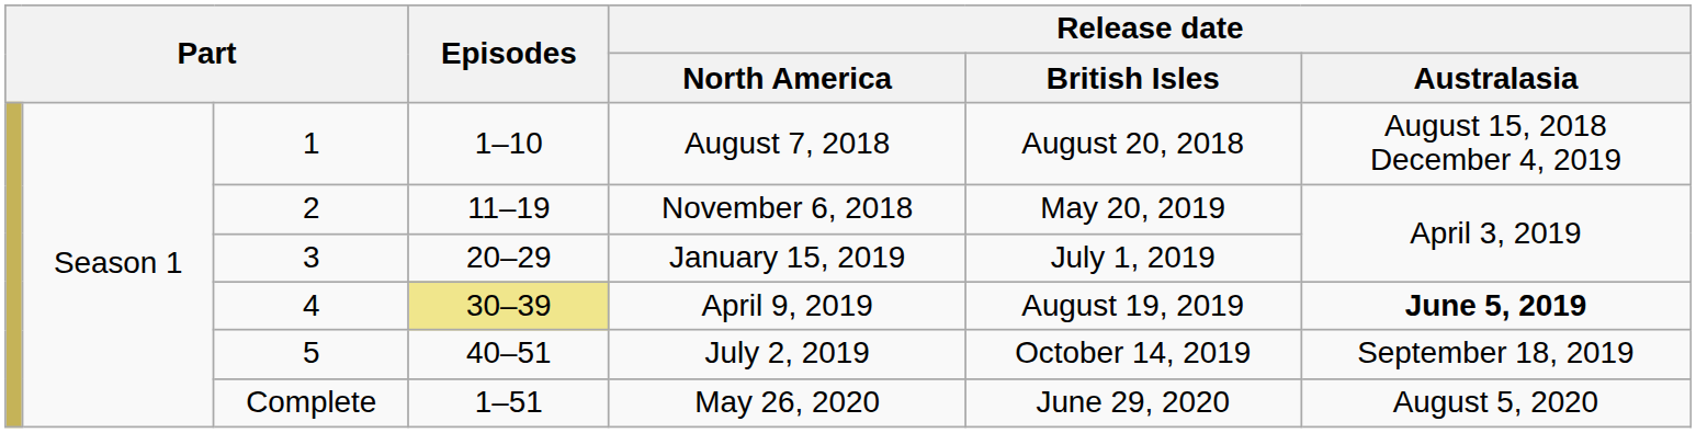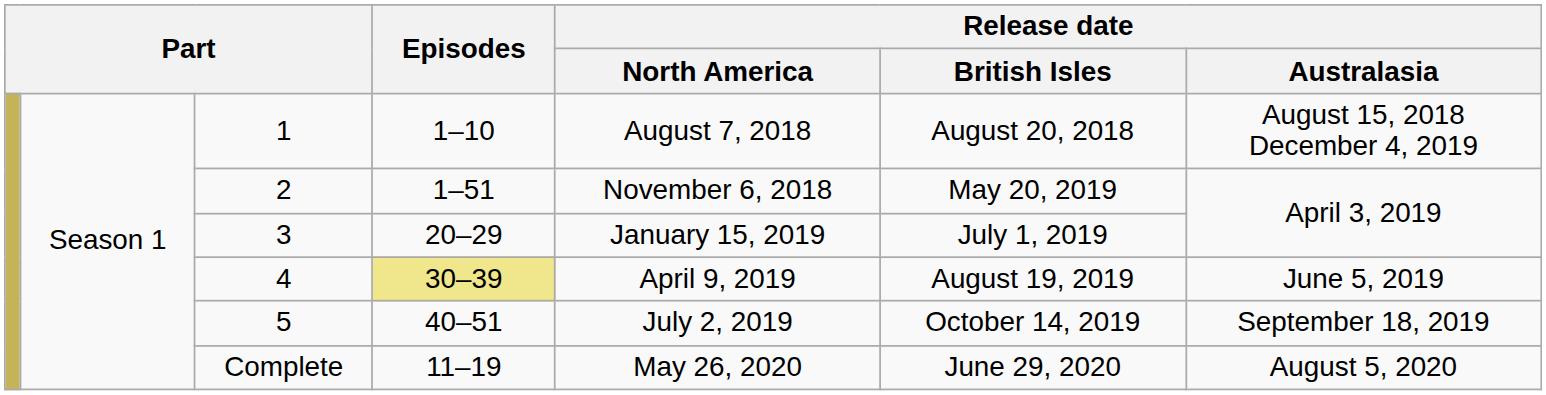 <table class="wikitable" style="text-align: center; width: 100%;">
 <tr>
 <th colspan="3" rowspan="2">Part</th>
 <th rowspan="2">Episodes</th>
 <th colspan="3">Release date</th>
 </tr>
 <tr>
 <th>North America</th>
 <th>British Isles</th>
 <th>Australasia</th>
 </tr>
 <tr>
 <td rowspan="10" width="1%" style="background: #C5B358;"></td>
 <td rowspan="6">Season 1</td>
 <td>1</td>
 <td>1–10</td>
 <td>August 7, 2018</td>
 <td>August 20, 2018</td>
 <td>August 15, 2018 <br>December 4, 2019 </td>
 </tr>
 <tr>
 <td>2</td>
-<td>11–19</td>
+<td>1–51</td>
 <td>November 6, 2018</td>
 <td>May 20, 2019</td>
 <td rowspan="2">April 3, 2019</td>
 </tr>
 <tr>
 <td>3</td>
 <td>20–29</td>
 <td>January 15, 2019</td>
 <td>July 1, 2019</td>
 </tr>
 <tr>
 <td>4</td>
 <td style="background: khaki;">30–39</td>
 <td>April 9, 2019</td>
 <td>August 19, 2019</td>
-<td><strong>June 5, 2019</strong></td>
+<td>June 5, 2019</td>
 </tr>
 <tr>
 <td>5</td>
 <td>40–51</td>
 <td>July 2, 2019</td>
 <td>October 14, 2019</td>
 <td>September 18, 2019</td>
 </tr>
 <tr>
 <td>Complete</td>
-<td>1–51</td>
+<td>11–19</td>
 <td>May 26, 2020</td>
 <td>June 29, 2020</td>
 <td>August 5, 2020</td>
 </tr>
 </table>
